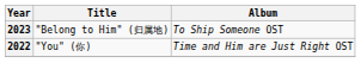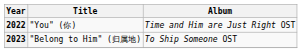 <table class="wikitable plainrowheaders">
 <tr>
 <th rowspan="1" scope="col">Year</th>
 <th rowspan="1" scope="col">Title</th>
 <th rowspan="1" scope="col">Album</th>
 </tr>
 <tr>
+<th scope="row">2022</th>
+<td>"You" (你)</td>
+<td><em>Time and Him are Just Right</em> OST</td>
+</tr>
+<tr>
 <th scope="row">2023</th>
 <td>"Belong to Him" (归属地)</td>
 <td><em>To Ship Someone</em> OST</td>
 </tr>
 <tr>
-<th scope="row">2022</th>
-<td>"You" (你)</td>
-<td><em>Time and Him are Just Right</em> OST</td>
-</tr>
-<tr>
 </tr>
 </table>
